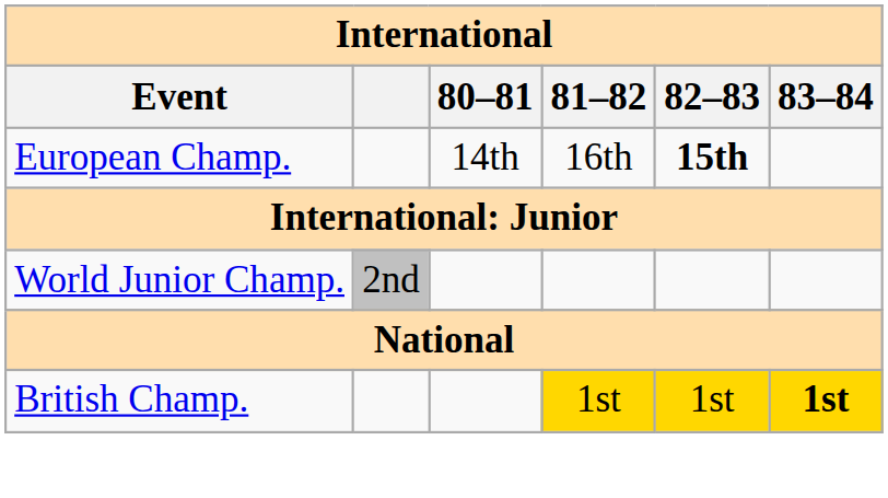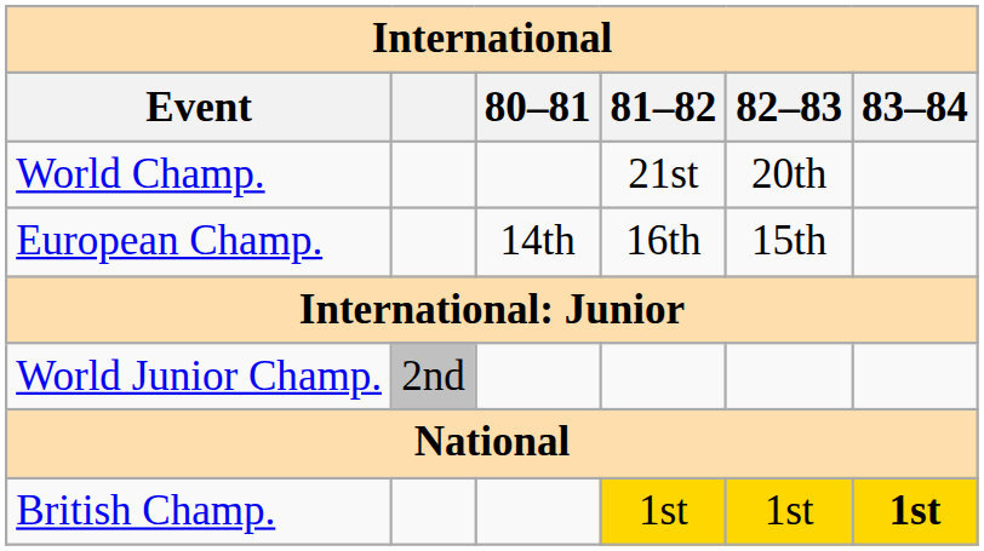 <table class="wikitable" style="text-align:center">
 <tr>
 <th style="background-color: #ffdead; " colspan=6 align=center>International</th>
 </tr>
 <tr>
 <th>Event</th>
 <th></th>
 <th>80–81</th>
 <th>81–82</th>
 <th>82–83</th>
 <th>83–84</th>
 </tr>
 <tr>
+<td align=left><a href='#'>World Champ.</a></td>
+<td></td>
+<td></td>
+<td>21st</td>
+<td>20th</td>
+<td></td>
+</tr>
+<tr>
 <td align=left><a href='#'>European Champ.</a></td>
 <td></td>
 <td>14th</td>
 <td>16th</td>
-<td><strong>15th</strong></td>
+<td>15th</td>
 <td></td>
 </tr>
 <tr>
 <th style="background-color: #ffdead; " colspan=6 align=center>International: Junior</th>
 </tr>
 <tr>
 <td align=left><a href='#'>World Junior Champ.</a></td>
 <td bgcolor=silver>2nd</td>
 <td></td>
 <td></td>
 <td></td>
 <td></td>
 </tr>
 <tr>
 <th style="background-color: #ffdead; " colspan=6 align=center>National</th>
 </tr>
 <tr>
 <td align=left><a href='#'>British Champ.</a></td>
 <td></td>
 <td></td>
 <td bgcolor=gold>1st</td>
 <td bgcolor=gold>1st</td>
 <td bgcolor=gold><strong>1st</strong></td>
 </tr>
 </table>
